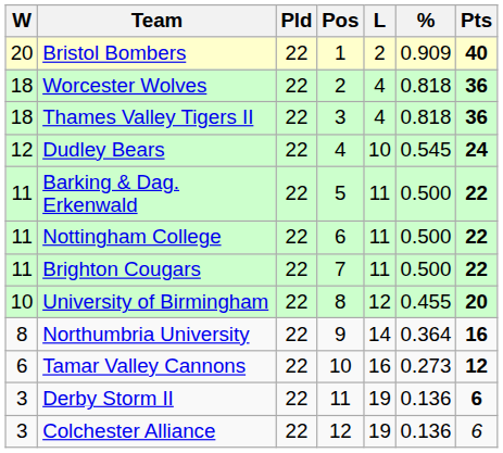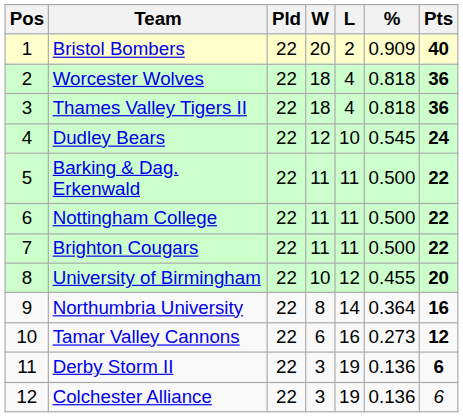 <table class="wikitable" style="margin:1em auto; text-align: center;">
 <tr>
-<th>W</th>
+<th>Pos</th>
 <th scope="col" style="width: 180px;">Team</th>
 <th>Pld</th>
-<th>Pos</th>
+<th>W</th>
 <th>L</th>
 <th>%</th>
 <th>Pts</th>
 </tr>
 <tr style="background: #ffffcc;">
-<td>20</td>
+<td>1</td>
 <td style="text-align:left;"><a href='#'>Bristol Bombers</a></td>
 <td>22</td>
-<td>1</td>
+<td>20</td>
 <td>2</td>
 <td>0.909</td>
 <td><strong>40</strong></td>
 </tr>
 <tr style="background: #ccffcc;">
-<td>18</td>
+<td>2</td>
 <td style="text-align:left;"><a href='#'>Worcester Wolves</a></td>
 <td>22</td>
-<td>2</td>
+<td>18</td>
 <td>4</td>
 <td>0.818</td>
 <td><strong>36</strong></td>
 </tr>
 <tr style="background: #ccffcc;">
-<td>18</td>
+<td>3</td>
 <td style="text-align:left;"><a href='#'>Thames Valley Tigers II</a></td>
 <td>22</td>
-<td>3</td>
+<td>18</td>
 <td>4</td>
 <td>0.818</td>
 <td><strong>36</strong></td>
 </tr>
 <tr style="background: #ccffcc;">
-<td>12</td>
+<td>4</td>
 <td style="text-align:left;"><a href='#'>Dudley Bears</a></td>
 <td>22</td>
-<td>4</td>
+<td>12</td>
 <td>10</td>
 <td>0.545</td>
 <td><strong>24</strong></td>
 </tr>
 <tr style="background: #ccffcc;">
-<td>11</td>
+<td>5</td>
 <td style="text-align:left;"><a href='#'>Barking & Dag. Erkenwald</a></td>
 <td>22</td>
-<td>5</td>
+<td>11</td>
 <td>11</td>
 <td>0.500</td>
 <td><strong>22</strong></td>
 </tr>
 <tr style="background: #ccffcc;">
-<td>11</td>
+<td>6</td>
 <td style="text-align:left;"><a href='#'>Nottingham College</a></td>
 <td>22</td>
-<td>6</td>
+<td>11</td>
 <td>11</td>
 <td>0.500</td>
 <td><strong>22</strong></td>
 </tr>
 <tr style="background: #ccffcc;">
-<td>11</td>
+<td>7</td>
 <td style="text-align:left;"><a href='#'>Brighton Cougars</a></td>
 <td>22</td>
-<td>7</td>
+<td>11</td>
 <td>11</td>
 <td>0.500</td>
 <td><strong>22</strong></td>
 </tr>
 <tr style="background: #ccffcc;">
-<td>10</td>
+<td>8</td>
 <td style="text-align:left;"><a href='#'>University of Birmingham</a></td>
 <td>22</td>
-<td>8</td>
+<td>10</td>
 <td>12</td>
 <td>0.455</td>
 <td><strong>20</strong></td>
 </tr>
 <tr style="background: ;">
-<td>8</td>
+<td>9</td>
 <td style="text-align:left;"><a href='#'>Northumbria University</a></td>
 <td>22</td>
-<td>9</td>
+<td>8</td>
 <td>14</td>
 <td>0.364</td>
 <td><strong>16</strong></td>
 </tr>
 <tr style="background: ;">
-<td>6</td>
+<td>10</td>
 <td style="text-align:left;"><a href='#'>Tamar Valley Cannons</a></td>
 <td>22</td>
-<td>10</td>
+<td>6</td>
 <td>16</td>
 <td>0.273</td>
 <td><strong>12</strong></td>
 </tr>
 <tr style="background: ;">
-<td>3</td>
+<td>11</td>
 <td style="text-align:left;"><a href='#'>Derby Storm II</a></td>
 <td>22</td>
-<td>11</td>
+<td>3</td>
 <td>19</td>
 <td>0.136</td>
 <td><strong>6</strong></td>
 </tr>
 <tr style="background: ;">
-<td>3</td>
+<td>12</td>
 <td style="text-align:left;"><a href='#'>Colchester Alliance</a></td>
 <td>22</td>
-<td>12</td>
+<td>3</td>
 <td>19</td>
 <td>0.136</td>
 <td><em>6<strong></td>
 </tr>
 </table>
